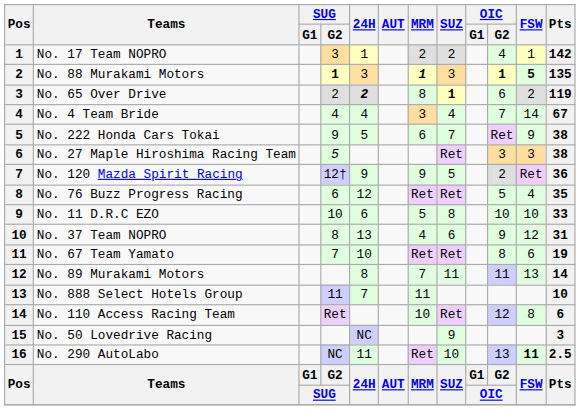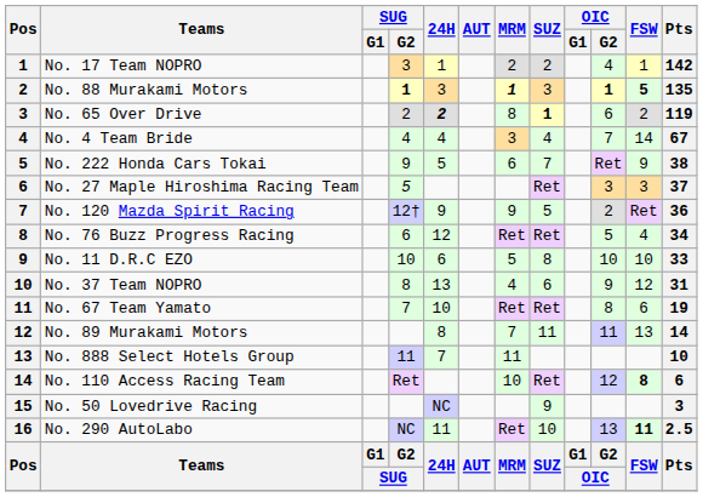 <table class="wikitable" style="font-size:85%; text-align:center">
 <tr>
 <th rowspan=2>Pos</th>
 <th rowspan=2>Teams</th>
 <th colspan=2><a href='#'>SUG</a></th>
 <th rowspan=2><a href='#'>24H</a></th>
 <th rowspan=2><a href='#'>AUT</a></th>
 <th rowspan=2><a href='#'>MRM</a></th>
 <th rowspan=2><a href='#'>SUZ</a></th>
 <th colspan=2><a href='#'>OIC</a></th>
 <th rowspan=2><a href='#'>FSW</a></th>
 <th rowspan=2>Pts</th>
 </tr>
 <tr>
 <th>G1</th>
 <th>G2</th>
 <th>G1</th>
 <th>G2</th>
 </tr>
 <tr>
 <th>1</th>
 <td align="left"> No. 17 Team NOPRO</td>
 <td></td>
 <td style="background:#ffdf9f;">3</td>
 <td style="background:#ffffbf;">1</td>
 <td></td>
 <td style="background:#dfdfdf;">2</td>
 <td style="background:#dfdfdf;">2</td>
 <td></td>
 <td style="background:#dfffdf;">4</td>
 <td style="background:#ffffbf;">1</td>
 <th>142</th>
 </tr>
 <tr>
 <th>2</th>
 <td align="left"> No. 88 Murakami Motors</td>
 <td></td>
 <td style="background:#ffffbf;"><strong>1</strong></td>
 <td style="background:#ffdf9f;">3</td>
 <td></td>
 <td style="background:#ffffbf;"><strong><em>1</em></strong></td>
 <td style="background:#ffdf9f;">3</td>
 <td></td>
 <td style="background:#ffffbf;"><strong>1</strong></td>
 <td style="background:#dfffdf;"><strong>5</strong></td>
 <th>135</th>
 </tr>
 <tr>
 <th>3</th>
 <td align="left"> No. 65 Over Drive</td>
 <td></td>
 <td style="background:#dfdfdf;">2</td>
 <td style="background:#dfdfdf;"><strong><em>2</em></strong></td>
 <td></td>
 <td style="background:#dfffdf;">8</td>
 <td style="background:#ffffbf;"><strong>1</strong></td>
 <td></td>
 <td style="background:#dfffdf;">6</td>
 <td style="background:#dfdfdf;">2</td>
 <th>119</th>
 </tr>
 <tr>
 <th>4</th>
 <td align="left"> No. 4 Team Bride</td>
 <td></td>
 <td style="background:#dfffdf;">4</td>
 <td style="background:#dfffdf;">4</td>
 <td></td>
 <td style="background:#ffdf9f;">3</td>
 <td style="background:#dfffdf;">4</td>
 <td></td>
 <td style="background:#dfffdf;">7</td>
 <td style="background:#dfffdf;">14</td>
 <th>67</th>
 </tr>
 <tr>
 <th>5</th>
 <td align="left"> No. 222 Honda Cars Tokai</td>
 <td></td>
 <td style="background:#dfffdf;">9</td>
 <td style="background:#dfffdf;">5</td>
 <td></td>
 <td style="background:#dfffdf;">6</td>
 <td style="background:#dfffdf;">7</td>
 <td></td>
 <td style="background:#efcfff;">Ret</td>
 <td style="background:#dfffdf;">9</td>
 <th>38</th>
 </tr>
 <tr>
 <th>6</th>
 <td align="left"> No. 27 Maple Hiroshima Racing Team</td>
 <td></td>
 <td style="background:#dfffdf;"><em>5</em></td>
 <td></td>
 <td></td>
 <td></td>
 <td style="background:#efcfff;">Ret</td>
 <td></td>
 <td style="background:#ffdf9f;">3</td>
 <td style="background:#ffdf9f;">3</td>
-<th>38</th>
+<th>37</th>
 </tr>
 <tr>
 <th>7</th>
 <td align="left"> No. 120 <a href='#'>Mazda Spirit Racing</a></td>
 <td></td>
 <td style="background:#cfcfff;">12†</td>
 <td style="background:#dfffdf;">9</td>
 <td></td>
 <td style="background:#dfffdf;">9</td>
 <td style="background:#dfffdf;">5</td>
 <td></td>
 <td style="background:#dfdfdf;">2</td>
 <td style="background:#efcfff;">Ret</td>
 <th>36</th>
 </tr>
 <tr>
 <th>8</th>
 <td align="left"> No. 76 Buzz Progress Racing</td>
 <td></td>
 <td style="background:#dfffdf;">6</td>
 <td style="background:#dfffdf;">12</td>
 <td></td>
 <td style="background:#efcfff;">Ret</td>
 <td style="background:#efcfff;">Ret</td>
 <td></td>
 <td style="background:#dfffdf;">5</td>
 <td style="background:#dfffdf;">4</td>
-<th>35</th>
+<th>34</th>
 </tr>
 <tr>
 <th>9</th>
 <td align="left"> No. 11 D.R.C EZO</td>
 <td></td>
 <td style="background:#dfffdf;">10</td>
 <td style="background:#dfffdf;">6</td>
 <td></td>
 <td style="background:#dfffdf;">5</td>
 <td style="background:#dfffdf;">8</td>
 <td></td>
 <td style="background:#dfffdf;">10</td>
 <td style="background:#dfffdf;">10</td>
 <th>33</th>
 </tr>
 <tr>
 <th>10</th>
 <td align="left"> No. 37 Team NOPRO</td>
 <td></td>
 <td style="background:#dfffdf;">8</td>
 <td style="background:#dfffdf;">13</td>
 <td></td>
 <td style="background:#dfffdf;">4</td>
 <td style="background:#dfffdf;">6</td>
 <td></td>
 <td style="background:#dfffdf;">9</td>
 <td style="background:#dfffdf;">12</td>
 <th>31</th>
 </tr>
 <tr>
 <th>11</th>
 <td align="left"> No. 67 Team Yamato</td>
 <td></td>
 <td style="background:#dfffdf;">7</td>
 <td style="background:#dfffdf;">10</td>
 <td></td>
 <td style="background:#efcfff;">Ret</td>
 <td style="background:#efcfff;">Ret</td>
 <td></td>
 <td style="background:#dfffdf;">8</td>
 <td style="background:#dfffdf;">6</td>
 <th>19</th>
 </tr>
 <tr>
 <th>12</th>
 <td align="left"> No. 89 Murakami Motors</td>
 <td></td>
 <td></td>
 <td style="background:#dfffdf;">8</td>
 <td></td>
 <td style="background:#dfffdf;">7</td>
 <td style="background:#dfffdf;">11</td>
 <td></td>
 <td style="background:#cfcfff;">11</td>
 <td style="background:#dfffdf;">13</td>
 <th>14</th>
 </tr>
 <tr>
 <th>13</th>
 <td align="left"> No. 888 Select Hotels Group</td>
 <td></td>
 <td style="background:#cfcfff;">11</td>
 <td style="background:#dfffdf;">7</td>
 <td></td>
 <td style="background:#dfffdf;">11</td>
 <td></td>
 <td></td>
 <td></td>
 <td></td>
 <th>10</th>
 </tr>
 <tr>
 <th>14</th>
 <td align="left"> No. 110 Access Racing Team</td>
 <td></td>
 <td style="background:#efcfff;">Ret</td>
 <td></td>
 <td></td>
 <td style="background:#dfffdf;">10</td>
 <td style="background:#efcfff;">Ret</td>
 <td></td>
 <td style="background:#cfcfff;">12</td>
-<td style="background:#dfffdf;">8</td>
+<td style="background:#dfffdf;"><strong>8</strong></td>
 <th>6</th>
 </tr>
 <tr>
 <th>15</th>
 <td align="left"> No. 50 Lovedrive Racing</td>
 <td></td>
 <td></td>
 <td style="background:#cfcfff;">NC</td>
 <td></td>
 <td></td>
 <td style="background:#dfffdf;">9</td>
 <td></td>
 <td></td>
 <td></td>
 <th>3</th>
 </tr>
 <tr>
 <th>16</th>
 <td align="left"> No. 290 AutoLabo</td>
 <td></td>
 <td style="background:#cfcfff;">NC</td>
 <td style="background:#dfffdf;">11</td>
 <td></td>
 <td style="background:#efcfff;">Ret</td>
 <td style="background:#dfffdf;">10</td>
 <td></td>
 <td style="background:#cfcfff;">13</td>
 <td style="background:#dfffdf;"><strong>11</strong></td>
 <th>2.5</th>
 </tr>
 <tr>
 <th rowspan=2>Pos</th>
 <th rowspan=2>Teams</th>
 <th>G1</th>
 <th>G2</th>
 <th rowspan=2><a href='#'>24H</a></th>
 <th rowspan=2><a href='#'>AUT</a></th>
 <th rowspan=2><a href='#'>MRM</a></th>
 <th rowspan=2><a href='#'>SUZ</a></th>
 <th>G1</th>
 <th>G2</th>
 <th rowspan=2><a href='#'>FSW</a></th>
 <th rowspan=2>Pts</th>
 </tr>
 <tr>
 <th colspan=2><a href='#'>SUG</a></th>
 <th colspan=2><a href='#'>OIC</a></th>
 </tr>
 <tr>
 </tr>
 </table>
